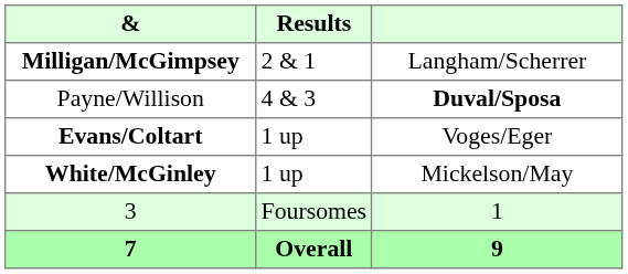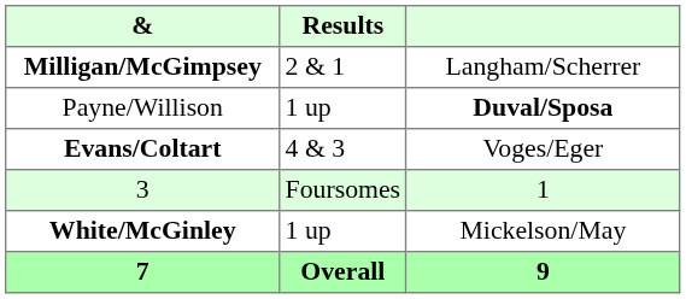 <table border="1" cellpadding="3" style="border-collapse:collapse; text-align:center;">
 <tr style="background:#ddffdd;">
 <th width=160> & </th>
 <th>Results</th>
 <th width=160></th>
 </tr>
 <tr>
 <td><strong>Milligan/McGimpsey</strong></td>
 <td align=left> 2 & 1</td>
 <td>Langham/Scherrer</td>
 </tr>
 <tr>
 <td>Payne/Willison</td>
-<td align=left> 4 & 3</td>
+<td align=left> 1 up</td>
 <td><strong>Duval/Sposa</strong></td>
 </tr>
 <tr>
 <td><strong>Evans/Coltart</strong></td>
-<td align=left> 1 up</td>
+<td align=left> 4 & 3</td>
 <td>Voges/Eger</td>
+</tr>
+<tr style="background:#ddffdd;">
+<td>3</td>
+<td>Foursomes</td>
+<td>1</td>
 </tr>
 <tr>
 <td><strong>White/McGinley</strong></td>
 <td align=left> 1 up</td>
 <td>Mickelson/May</td>
-</tr>
-<tr style="background:#ddffdd;">
-<td>3</td>
-<td>Foursomes</td>
-<td>1</td>
 </tr>
 <tr style="background:#aaffaa;">
 <th>7</th>
 <th>Overall</th>
 <th>9</th>
 </tr>
 </table>
